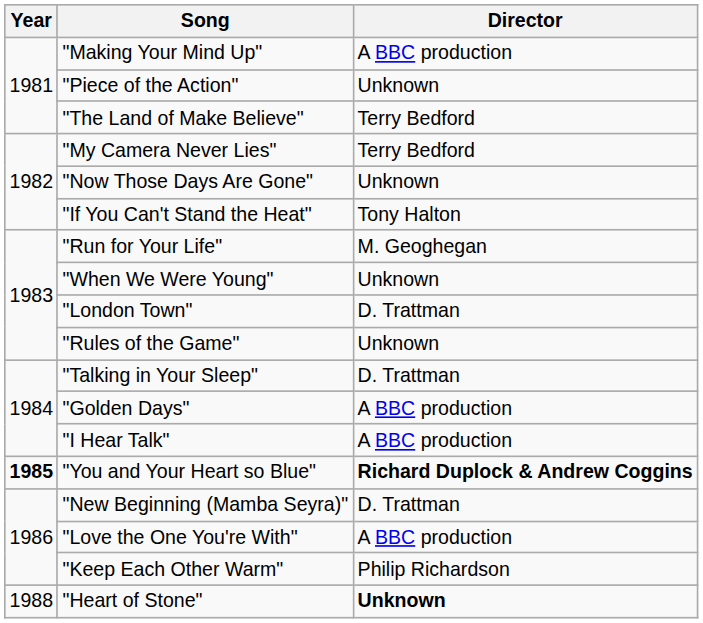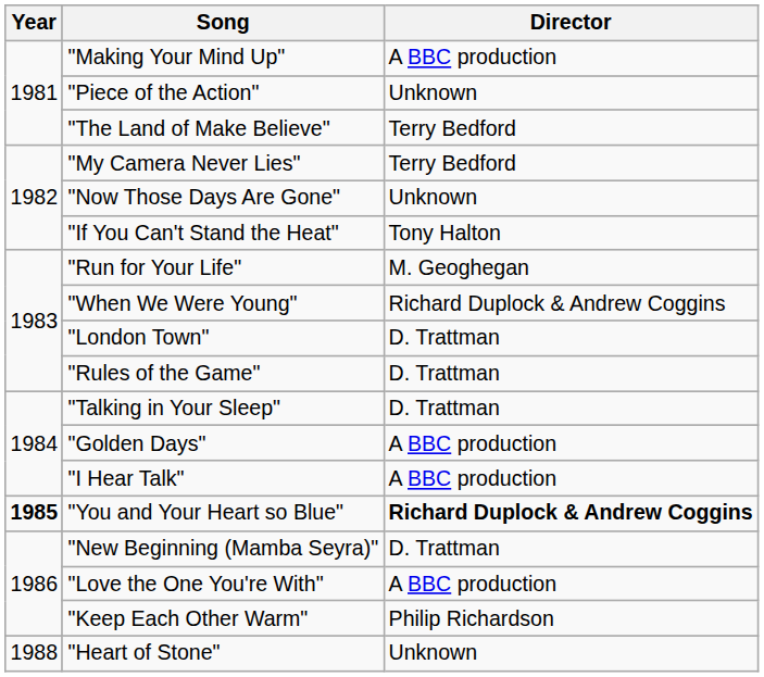 <table class="wikitable" style="font-size: 9pt">
 <tr>
 <th>Year</th>
 <th>Song</th>
 <th>Director</th>
 </tr>
 <tr>
 <td rowspan=3>1981</td>
 <td>"Making Your Mind Up"</td>
 <td>A <a href='#'>BBC</a> production</td>
 </tr>
 <tr>
 <td>"Piece of the Action"</td>
 <td>Unknown</td>
 </tr>
 <tr>
 <td>"The Land of Make Believe"</td>
 <td>Terry Bedford</td>
 </tr>
 <tr>
 <td rowspan=3>1982</td>
 <td>"My Camera Never Lies"</td>
 <td>Terry Bedford</td>
 </tr>
 <tr>
 <td>"Now Those Days Are Gone"</td>
 <td>Unknown</td>
 </tr>
 <tr>
 <td>"If You Can't Stand the Heat"</td>
 <td>Tony Halton</td>
 </tr>
 <tr>
 <td rowspan=4>1983</td>
 <td>"Run for Your Life"</td>
 <td>M. Geoghegan</td>
 </tr>
 <tr>
 <td>"When We Were Young"</td>
-<td>Unknown</td>
+<td>Richard Duplock & Andrew Coggins</td>
 </tr>
 <tr>
 <td>"London Town"</td>
 <td>D. Trattman</td>
 </tr>
 <tr>
 <td>"Rules of the Game"</td>
-<td>Unknown</td>
+<td>D. Trattman</td>
 </tr>
 <tr>
 <td rowspan=3>1984</td>
 <td>"Talking in Your Sleep"</td>
 <td>D. Trattman</td>
 </tr>
 <tr>
 <td>"Golden Days"</td>
 <td>A <a href='#'>BBC</a> production</td>
 </tr>
 <tr>
 <td>"I Hear Talk"</td>
 <td>A <a href='#'>BBC</a> production</td>
 </tr>
 <tr>
 <td><strong>1985</strong></td>
 <td>"You and Your Heart so Blue"</td>
 <td><strong>Richard Duplock & Andrew Coggins</strong></td>
 </tr>
 <tr>
 <td rowspan=3>1986</td>
 <td>"New Beginning (Mamba Seyra)"</td>
 <td>D. Trattman</td>
 </tr>
 <tr>
 <td>"Love the One You're With"</td>
 <td>A <a href='#'>BBC</a> production</td>
 </tr>
 <tr>
 <td>"Keep Each Other Warm"</td>
 <td>Philip Richardson</td>
 </tr>
 <tr>
 <td rowspan=1>1988</td>
 <td>"Heart of Stone"</td>
-<td><strong>Unknown</strong></td>
+<td>Unknown</td>
 </tr>
 </table>
